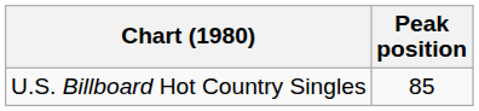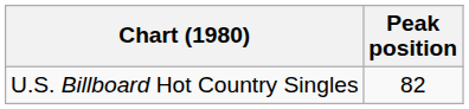 <table class="wikitable">
 <tr>
 <th align="left">Chart (1980)</th>
 <th align="center">Peak<br>position</th>
 </tr>
 <tr>
 <td align="left">U.S. <em>Billboard</em> Hot Country Singles</td>
-<td align="center">85</td>
+<td align="center">82</td>
 </tr>
 </table>
